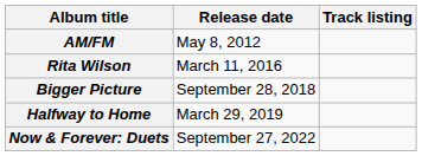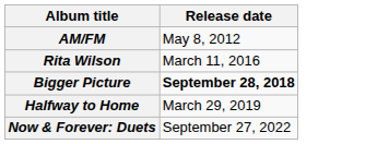 <table class="wikitable sortable">
 <tr>
 <th scope="col">Album title</th>
 <th scope="col">Release date</th>
-<th scope="col" class="unsortable">Track listing</th>
 </tr>
 <tr>
 <th scope="row"><em>AM/FM</em></th>
 <td>May 8, 2012</td>
-<td></td>
 </tr>
 <tr>
 <th scope="row"><em>Rita Wilson</em></th>
 <td>March 11, 2016</td>
-<td></td>
 </tr>
 <tr>
 <th scope="row"><em>Bigger Picture</em></th>
-<td>September 28, 2018</td>
-<td></td>
+<td><strong>September 28, 2018</strong></td>
 </tr>
 <tr>
 <th scope="row"><em>Halfway to Home</em></th>
 <td>March 29, 2019</td>
-<td></td>
 </tr>
 <tr>
 <th scope="row"><em>Now & Forever: Duets</em></th>
 <td>September 27, 2022</td>
-<td></td>
 </tr>
 </table>
